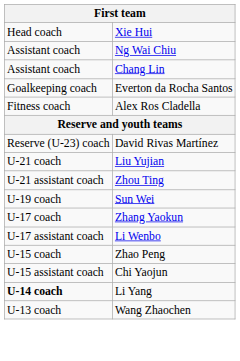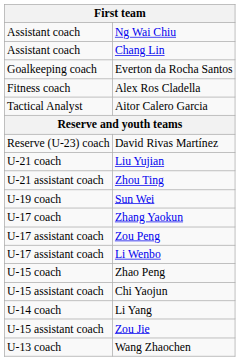 <table class="wikitable">
 <tr>
 <th colspan="2">First team</th>
-</tr>
-<tr>
-<td>Head coach</td>
-<td> <a href='#'>Xie Hui</a></td>
 </tr>
 <tr>
 <td>Assistant coach</td>
 <td> <a href='#'>Ng Wai Chiu</a></td>
 </tr>
 <tr>
 <td>Assistant coach</td>
 <td> <a href='#'>Chang Lin</a></td>
 </tr>
 <tr>
 <td>Goalkeeping coach</td>
 <td>  Everton da Rocha Santos</td>
 </tr>
 <tr>
 <td>Fitness coach</td>
 <td> Alex Ros Cladella</td>
+</tr>
+<tr>
+<td>Tactical Analyst</td>
+<td> Aitor Calero Garcia</td>
 </tr>
 <tr>
 <th colspan="2">Reserve and youth teams</th>
 </tr>
 <tr>
 <td>Reserve (U-23) coach</td>
 <td> David Rivas Martínez</td>
 </tr>
 <tr>
 <td rowspan="1">U-21 coach</td>
 <td> <a href='#'>Liu Yujian</a></td>
 </tr>
 <tr>
 <td rowspan="1" valign="center">U-21 assistant coach</td>
 <td> <a href='#'>Zhou Ting</a></td>
 </tr>
 <tr>
 <td valign="center">U-19 coach</td>
 <td> <a href='#'>Sun Wei</a></td>
 </tr>
 <tr>
 <td>U-17 coach</td>
 <td> <a href='#'>Zhang Yaokun</a></td>
 </tr>
 <tr>
+<td valign="center">U-17 assistant coach</td>
+<td> <a href='#'>Zou Peng</a></td>
+</tr>
+<tr>
 <td>U-17 assistant coach</td>
 <td> <a href='#'>Li Wenbo</a></td>
 </tr>
 <tr>
 <td>U-15 coach</td>
 <td> Zhao Peng</td>
 </tr>
 <tr>
 <td>U-15 assistant coach</td>
 <td> Chi Yaojun</td>
 </tr>
 <tr>
-<td><strong>U-14 coach</strong></td>
+<td>U-14 coach</td>
 <td> Li Yang</td>
+</tr>
+<tr>
+<td>U-15 assistant coach</td>
+<td> <a href='#'>Zou Jie</a></td>
 </tr>
 <tr>
 <td>U-13 coach</td>
 <td> Wang Zhaochen</td>
 </tr>
 </table>
